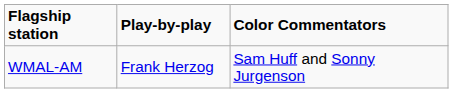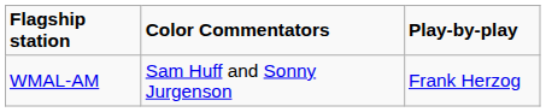 <table class="wikitable">
 <tr>
 <td style="width:110px;"><strong>Flagship station</strong></td>
+<td style="width:220px;"><strong>Color Commentators</strong></td>
 <td style="width:110px;"><strong>Play-by-play</strong></td>
-<td style="width:220px;"><strong>Color Commentators</strong></td>
 </tr>
 <tr>
 <td><a href='#'>WMAL-AM</a></td>
+<td><a href='#'>Sam Huff</a> and <a href='#'>Sonny Jurgenson</a></td>
 <td><a href='#'>Frank Herzog</a></td>
-<td><a href='#'>Sam Huff</a> and <a href='#'>Sonny Jurgenson</a></td>
 </tr>
 </table>
